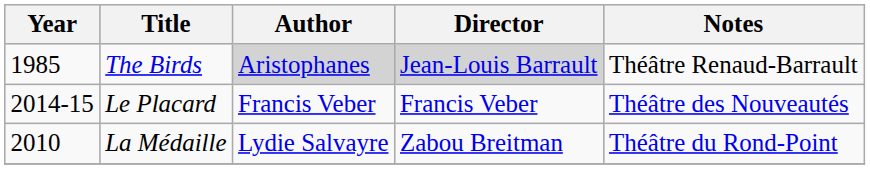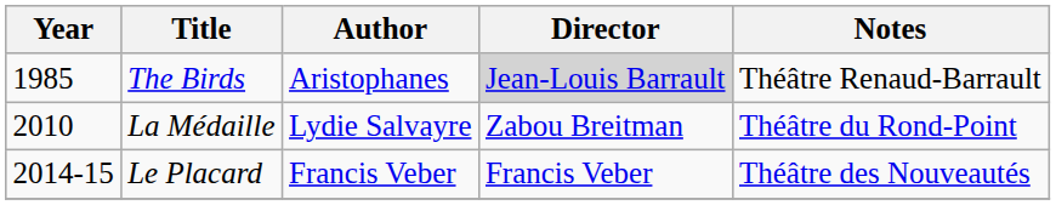 <table class="wikitable">
 <tr>
 <th>Year</th>
 <th>Title</th>
 <th>Author</th>
 <th>Director</th>
 <th>Notes</th>
 </tr>
 <tr>
 <td>1985</td>
 <td><em><a href='#'>The Birds</a></em></td>
-<td style="background: lightgrey;"><a href='#'>Aristophanes</a></td>
+<td><a href='#'>Aristophanes</a></td>
 <td style="background: lightgrey;"><a href='#'>Jean-Louis Barrault</a></td>
 <td>Théâtre Renaud-Barrault</td>
+</tr>
+<tr>
+<td>2010</td>
+<td><em>La Médaille</em></td>
+<td><a href='#'>Lydie Salvayre</a></td>
+<td><a href='#'>Zabou Breitman</a></td>
+<td><a href='#'>Théâtre du Rond-Point</a></td>
 </tr>
 <tr>
 <td>2014-15</td>
 <td><em>Le Placard</em></td>
 <td><a href='#'>Francis Veber</a></td>
 <td><a href='#'>Francis Veber</a></td>
 <td><a href='#'>Théâtre des Nouveautés</a></td>
 </tr>
 <tr>
-<td>2010</td>
-<td><em>La Médaille</em></td>
-<td><a href='#'>Lydie Salvayre</a></td>
-<td><a href='#'>Zabou Breitman</a></td>
-<td><a href='#'>Théâtre du Rond-Point</a></td>
-</tr>
-<tr>
 </tr>
 </table>
